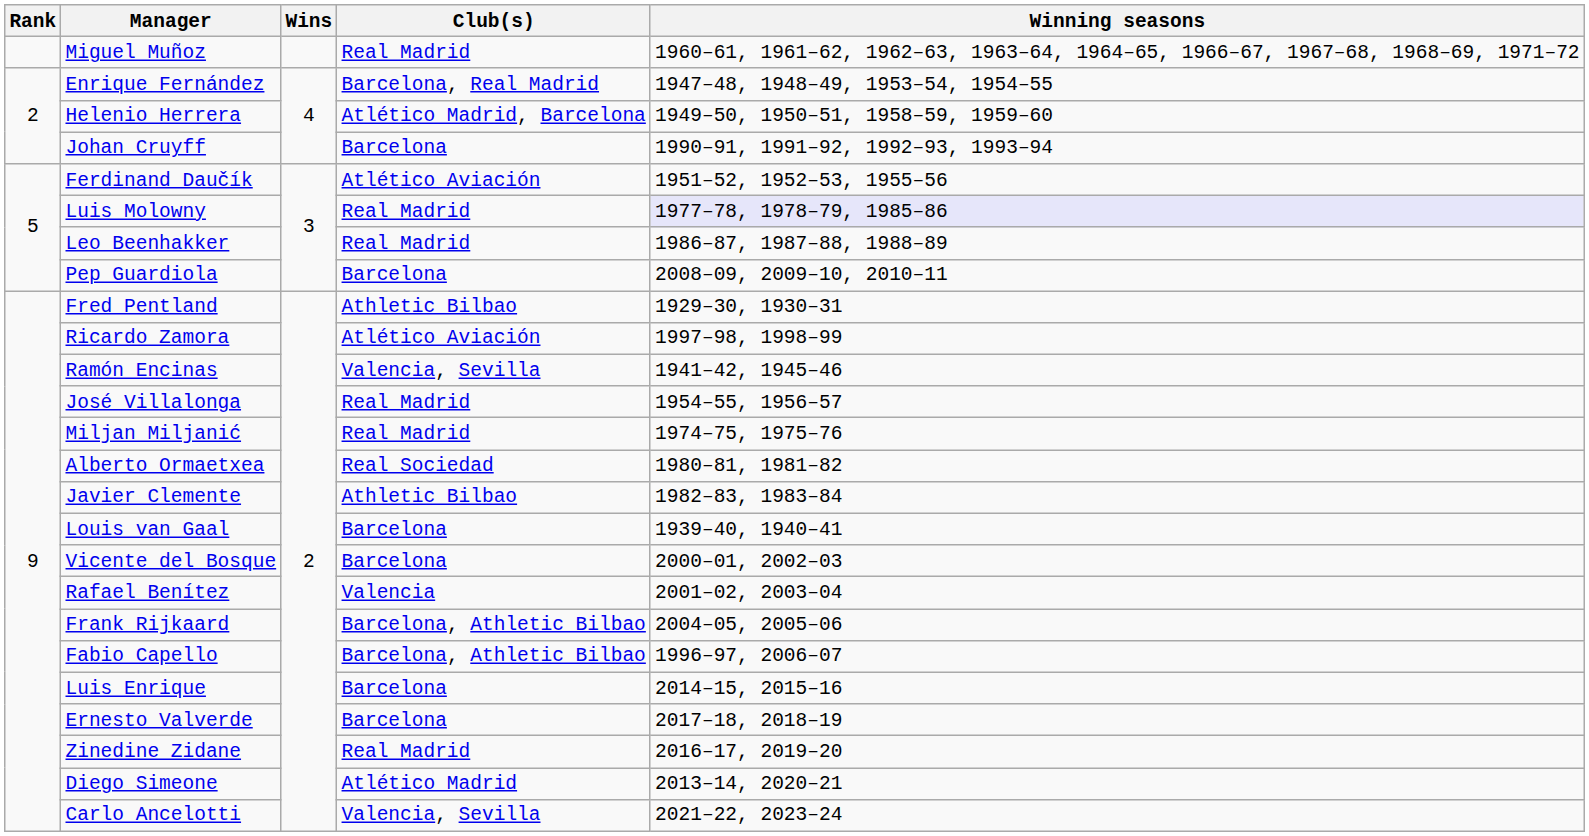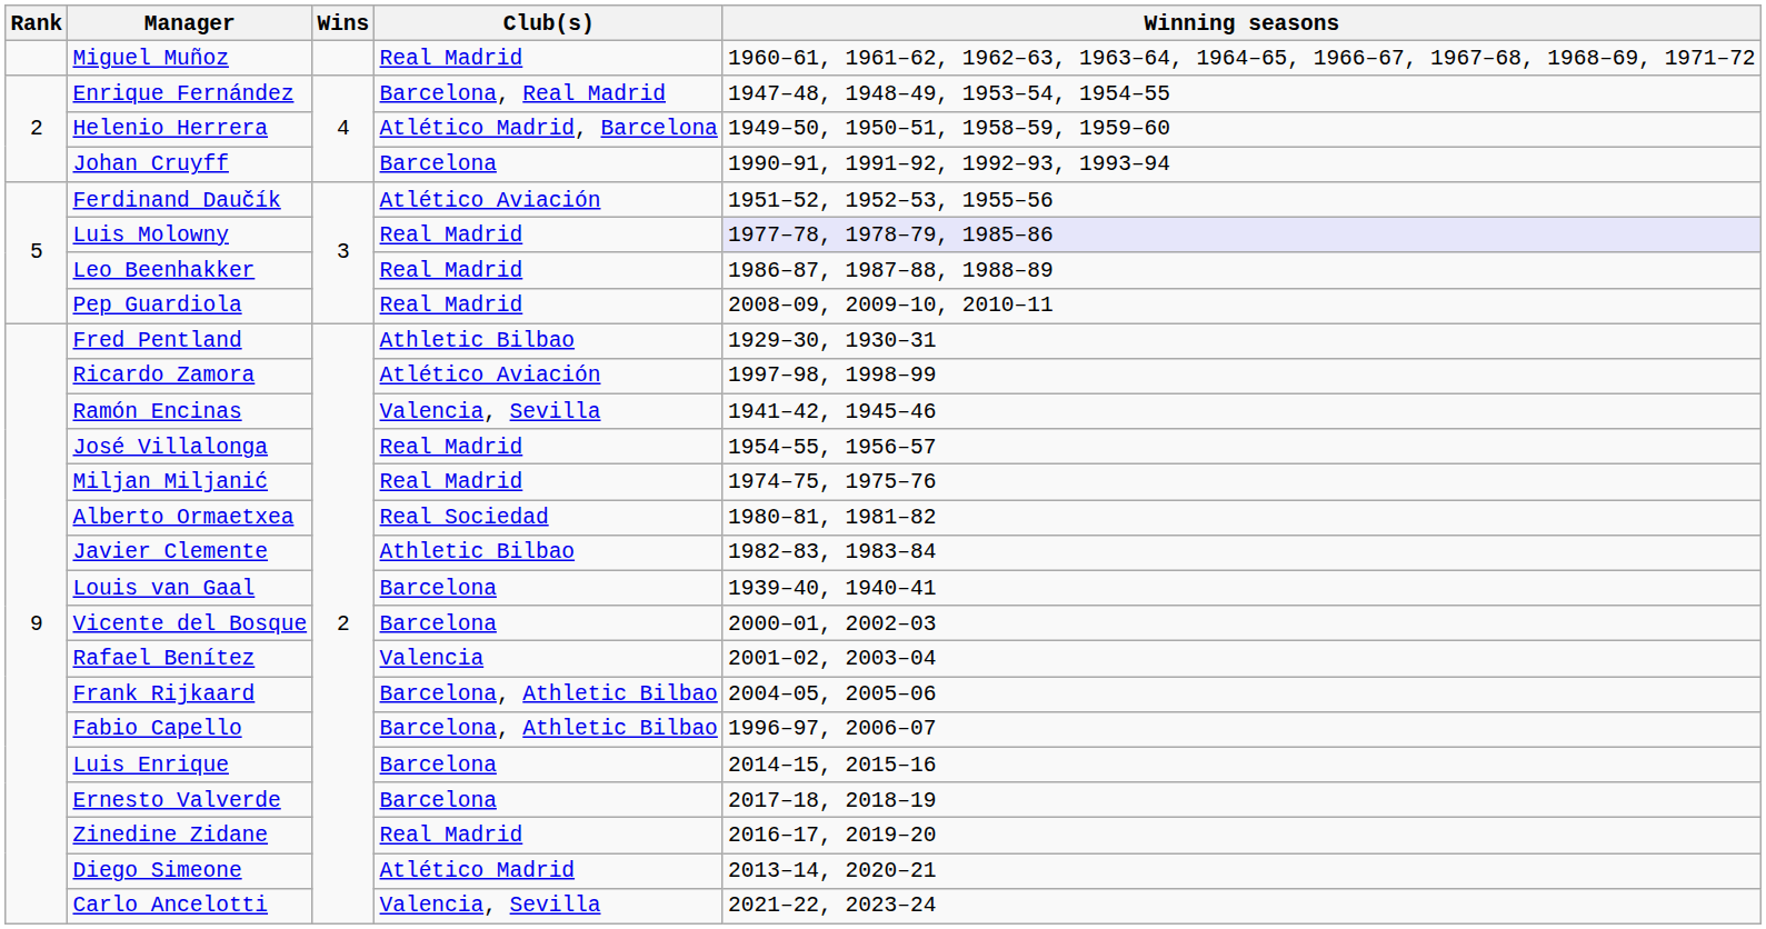 <table class="wikitable">
 <tr>
 <th>Rank</th>
 <th>Manager</th>
 <th>Wins</th>
 <th>Club(s)</th>
 <th>Winning seasons</th>
 </tr>
 <tr>
 <td></td>
 <td> <a href='#'>Miguel Muñoz</a></td>
 <td></td>
 <td><a href='#'>Real Madrid</a></td>
 <td>1960–61, 1961–62, 1962–63, 1963–64, 1964–65, 1966–67, 1967–68, 1968–69, 1971–72</td>
 </tr>
 <tr>
 <td rowspan=3 style="text-align:center;">2</td>
 <td> <a href='#'>Enrique Fernández</a></td>
 <td rowspan=3 style="text-align:center;">4</td>
 <td><a href='#'>Barcelona</a>, <a href='#'>Real Madrid</a></td>
 <td>1947–48, 1948–49, 1953–54, 1954–55</td>
 </tr>
 <tr>
 <td> <a href='#'>Helenio Herrera</a></td>
 <td><a href='#'>Atlético Madrid</a>, <a href='#'>Barcelona</a></td>
 <td>1949–50, 1950–51, 1958–59, 1959–60</td>
 </tr>
 <tr>
 <td> <a href='#'>Johan Cruyff</a></td>
 <td><a href='#'>Barcelona</a></td>
 <td>1990–91, 1991–92, 1992–93, 1993–94</td>
 </tr>
 <tr>
 <td rowspan="4" style="text-align:center;">5</td>
 <td> <a href='#'>Ferdinand Daučík</a></td>
 <td rowspan="4" style="text-align:center;">3</td>
 <td><a href='#'>Atlético Aviación</a></td>
 <td>1951–52, 1952–53, 1955–56</td>
 </tr>
 <tr>
 <td> <a href='#'>Luis Molowny</a></td>
 <td><a href='#'>Real Madrid</a></td>
 <td style="background: lavender;">1977–78, 1978–79, 1985–86</td>
 </tr>
 <tr>
 <td> <a href='#'>Leo Beenhakker</a></td>
 <td><a href='#'>Real Madrid</a></td>
 <td>1986–87, 1987–88, 1988–89</td>
 </tr>
 <tr>
 <td> <a href='#'>Pep Guardiola</a></td>
-<td><a href='#'>Barcelona</a></td>
+<td><a href='#'>Real Madrid</a></td>
 <td>2008–09, 2009–10, 2010–11</td>
 </tr>
 <tr>
 <td rowspan=17 style="text-align:center;">9</td>
 <td> <a href='#'>Fred Pentland</a></td>
 <td rowspan=17 style="text-align:center;">2</td>
 <td><a href='#'>Athletic Bilbao</a></td>
 <td>1929–30, 1930–31</td>
 </tr>
 <tr>
 <td> <a href='#'>Ricardo Zamora</a></td>
 <td><a href='#'>Atlético Aviación</a></td>
 <td>1997–98, 1998–99</td>
 </tr>
 <tr>
 <td> <a href='#'>Ramón Encinas</a></td>
 <td><a href='#'>Valencia</a>, <a href='#'>Sevilla</a></td>
 <td>1941–42, 1945–46</td>
 </tr>
 <tr>
 <td> <a href='#'>José Villalonga</a></td>
 <td><a href='#'>Real Madrid</a></td>
 <td>1954–55, 1956–57</td>
 </tr>
 <tr>
 <td> <a href='#'>Miljan Miljanić</a></td>
 <td><a href='#'>Real Madrid</a></td>
 <td>1974–75, 1975–76</td>
 </tr>
 <tr>
 <td> <a href='#'>Alberto Ormaetxea</a></td>
 <td><a href='#'>Real Sociedad</a></td>
 <td>1980–81, 1981–82</td>
 </tr>
 <tr>
 <td> <a href='#'>Javier Clemente</a></td>
 <td><a href='#'>Athletic Bilbao</a></td>
 <td>1982–83, 1983–84</td>
 </tr>
 <tr>
 <td> <a href='#'>Louis van Gaal</a></td>
 <td><a href='#'>Barcelona</a></td>
 <td>1939–40, 1940–41</td>
 </tr>
 <tr>
 <td> <a href='#'>Vicente del Bosque</a></td>
 <td><a href='#'>Barcelona</a></td>
 <td>2000–01, 2002–03</td>
 </tr>
 <tr>
 <td> <a href='#'>Rafael Benítez</a></td>
 <td><a href='#'>Valencia</a></td>
 <td>2001–02, 2003–04</td>
 </tr>
 <tr>
 <td> <a href='#'>Frank Rijkaard</a></td>
 <td><a href='#'>Barcelona</a>, <a href='#'>Athletic Bilbao</a></td>
 <td>2004–05, 2005–06</td>
 </tr>
 <tr>
 <td> <a href='#'>Fabio Capello</a></td>
 <td><a href='#'>Barcelona</a>, <a href='#'>Athletic Bilbao</a></td>
 <td>1996–97, 2006–07</td>
 </tr>
 <tr>
 <td> <a href='#'>Luis Enrique</a></td>
 <td><a href='#'>Barcelona</a></td>
 <td>2014–15, 2015–16</td>
 </tr>
 <tr>
 <td> <a href='#'>Ernesto Valverde</a></td>
 <td><a href='#'>Barcelona</a></td>
 <td>2017–18, 2018–19</td>
 </tr>
 <tr>
 <td> <a href='#'>Zinedine Zidane</a></td>
 <td><a href='#'>Real Madrid</a></td>
 <td>2016–17, 2019–20</td>
 </tr>
 <tr>
 <td> <a href='#'>Diego Simeone</a></td>
 <td><a href='#'>Atlético Madrid</a></td>
 <td>2013–14, 2020–21</td>
 </tr>
 <tr>
 <td> <a href='#'>Carlo Ancelotti</a></td>
 <td><a href='#'>Valencia</a>, <a href='#'>Sevilla</a></td>
 <td>2021–22, 2023–24</td>
 </tr>
 </table>
